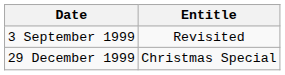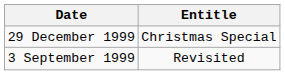 <table class="wikitable" style="text-align:center;">
 <tr>
 <th>Date</th>
 <th>Entitle</th>
 </tr>
 <tr>
+<td>29 December 1999</td>
+<td>Christmas Special</td>
+</tr>
+<tr>
 <td>3 September 1999</td>
 <td>Revisited</td>
 </tr>
-<tr>
-<td>29 December 1999</td>
-<td>Christmas Special</td>
-</tr>
 </table>
